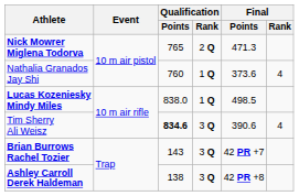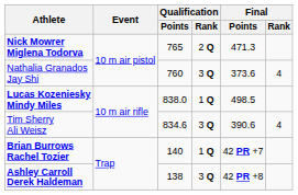 <table class=wikitable style=font-size:90%;text-align:center>
 <tr>
 <th rowspan=2>Athlete</th>
 <th rowspan=2>Event</th>
 <th colspan=2>Qualification</th>
 <th colspan=2>Final</th>
 </tr>
 <tr style=font-size:95%>
 <th>Points</th>
 <th>Rank</th>
 <th>Points</th>
 <th>Rank</th>
 </tr>
 <tr>
 <td align=left><strong><a href='#'>Nick Mowrer</a><br><a href='#'>Miglena Todorva</a></strong></td>
 <td align=left rowspan=2><a href='#'>10 m air pistol</a></td>
 <td>765</td>
 <td>2 <strong>Q</strong></td>
 <td>471.3</td>
 <td></td>
 </tr>
 <tr>
 <td align=left><a href='#'>Nathalia Granados</a><br><a href='#'>Jay Shi</a></td>
 <td>760</td>
-<td>1 <strong>Q</strong></td>
+<td>3 <strong>Q</strong></td>
 <td>373.6</td>
 <td>4</td>
 </tr>
 <tr>
 <td align=left><strong><a href='#'>Lucas Kozeniesky</a><br><a href='#'>Mindy Miles</a></strong></td>
 <td align=left rowspan=2><a href='#'>10 m air rifle</a></td>
 <td>838.0</td>
 <td>1 <strong>Q</strong></td>
 <td>498.5</td>
 <td></td>
 </tr>
 <tr>
 <td align=left><a href='#'>Tim Sherry</a><br><a href='#'>Ali Weisz</a></td>
-<td><strong>834.6</strong></td>
+<td>834.6</td>
 <td>3 <strong>Q</strong></td>
 <td>390.6</td>
 <td>4</td>
 </tr>
 <tr>
 <td align=left><strong><a href='#'>Brian Burrows</a><br><a href='#'>Rachel Tozier</a></strong></td>
 <td align=left rowspan=2><a href='#'>Trap</a></td>
-<td>143</td>
-<td>3 <strong>Q</strong></td>
+<td>140</td>
+<td>1 <strong>Q</strong></td>
 <td>42 <strong><a href='#'>PR</a></strong> +7</td>
 <td></td>
 </tr>
 <tr>
 <td align=left><strong><a href='#'>Ashley Carroll</a><br><a href='#'>Derek Haldeman</a></strong></td>
 <td>138</td>
 <td>3 <strong>Q</strong></td>
 <td>42 <strong><a href='#'>PR</a></strong> +8</td>
 <td></td>
 </tr>
 </table>
